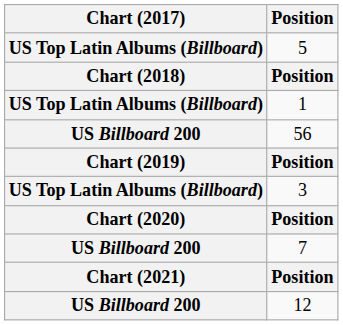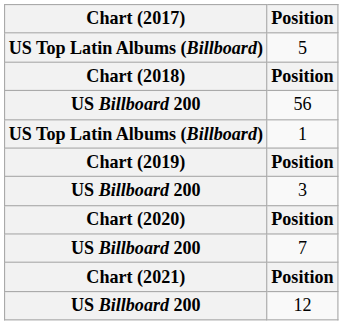 <table class="wikitable plainrowheaders" style="text-align:center">
 <tr>
 <th scope="col">Chart (2017)</th>
 <th scope="col">Position</th>
 </tr>
 <tr>
 <th scope="row">US Top Latin Albums (<em>Billboard</em>)</th>
 <td>5</td>
 </tr>
 <tr>
 <th scope="col">Chart (2018)</th>
 <th scope="col">Position</th>
 </tr>
 <tr>
+<th scope="row">US <em>Billboard</em> 200</th>
+<td>56</td>
+</tr>
+<tr>
 <th scope="row">US Top Latin Albums (<em>Billboard</em>)</th>
 <td>1</td>
-</tr>
-<tr>
-<th scope="row">US <em>Billboard</em> 200</th>
-<td>56</td>
 </tr>
 <tr>
 <th scope="col">Chart (2019)</th>
 <th scope="col">Position</th>
 </tr>
 <tr>
-<th scope="row">US Top Latin Albums (<em>Billboard</em>)</th>
+<th scope="row">US <em>Billboard</em> 200</th>
 <td>3</td>
 </tr>
 <tr>
 <th scope="col">Chart (2020)</th>
 <th scope="col">Position</th>
 </tr>
 <tr>
 <th scope="row">US <em>Billboard</em> 200</th>
 <td>7</td>
 </tr>
 <tr>
 <th scope="col">Chart (2021)</th>
 <th scope="col">Position</th>
 </tr>
 <tr>
 <th scope="row">US <em>Billboard</em> 200</th>
 <td>12</td>
 </tr>
 </table>
